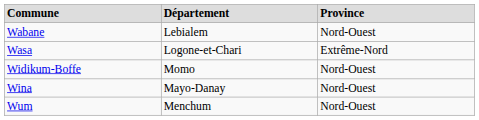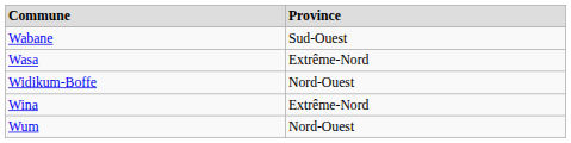 <table class="wikitable" width=51%>
 <tr bgcolor= "#DDDDDD">
 <td width=17%><strong>Commune</strong></td>
-<td width=17%><strong>Département</strong></td>
 <td width=17%><strong>Province</strong></td>
 </tr>
 <tr>
 <td><a href='#'>Wabane</a></td>
-<td>Lebialem</td>
-<td>Nord-Ouest</td>
+<td>Sud-Ouest</td>
 </tr>
 <tr>
 <td><a href='#'>Wasa</a></td>
-<td>Logone-et-Chari</td>
 <td>Extrême-Nord</td>
 </tr>
 <tr>
 <td><a href='#'>Widikum-Boffe</a></td>
-<td>Momo</td>
 <td>Nord-Ouest</td>
 </tr>
 <tr>
 <td><a href='#'>Wina</a></td>
-<td>Mayo-Danay</td>
-<td>Nord-Ouest</td>
+<td>Extrême-Nord</td>
 </tr>
 <tr>
 <td><a href='#'>Wum</a></td>
-<td>Menchum</td>
 <td>Nord-Ouest</td>
 </tr>
 </table>
